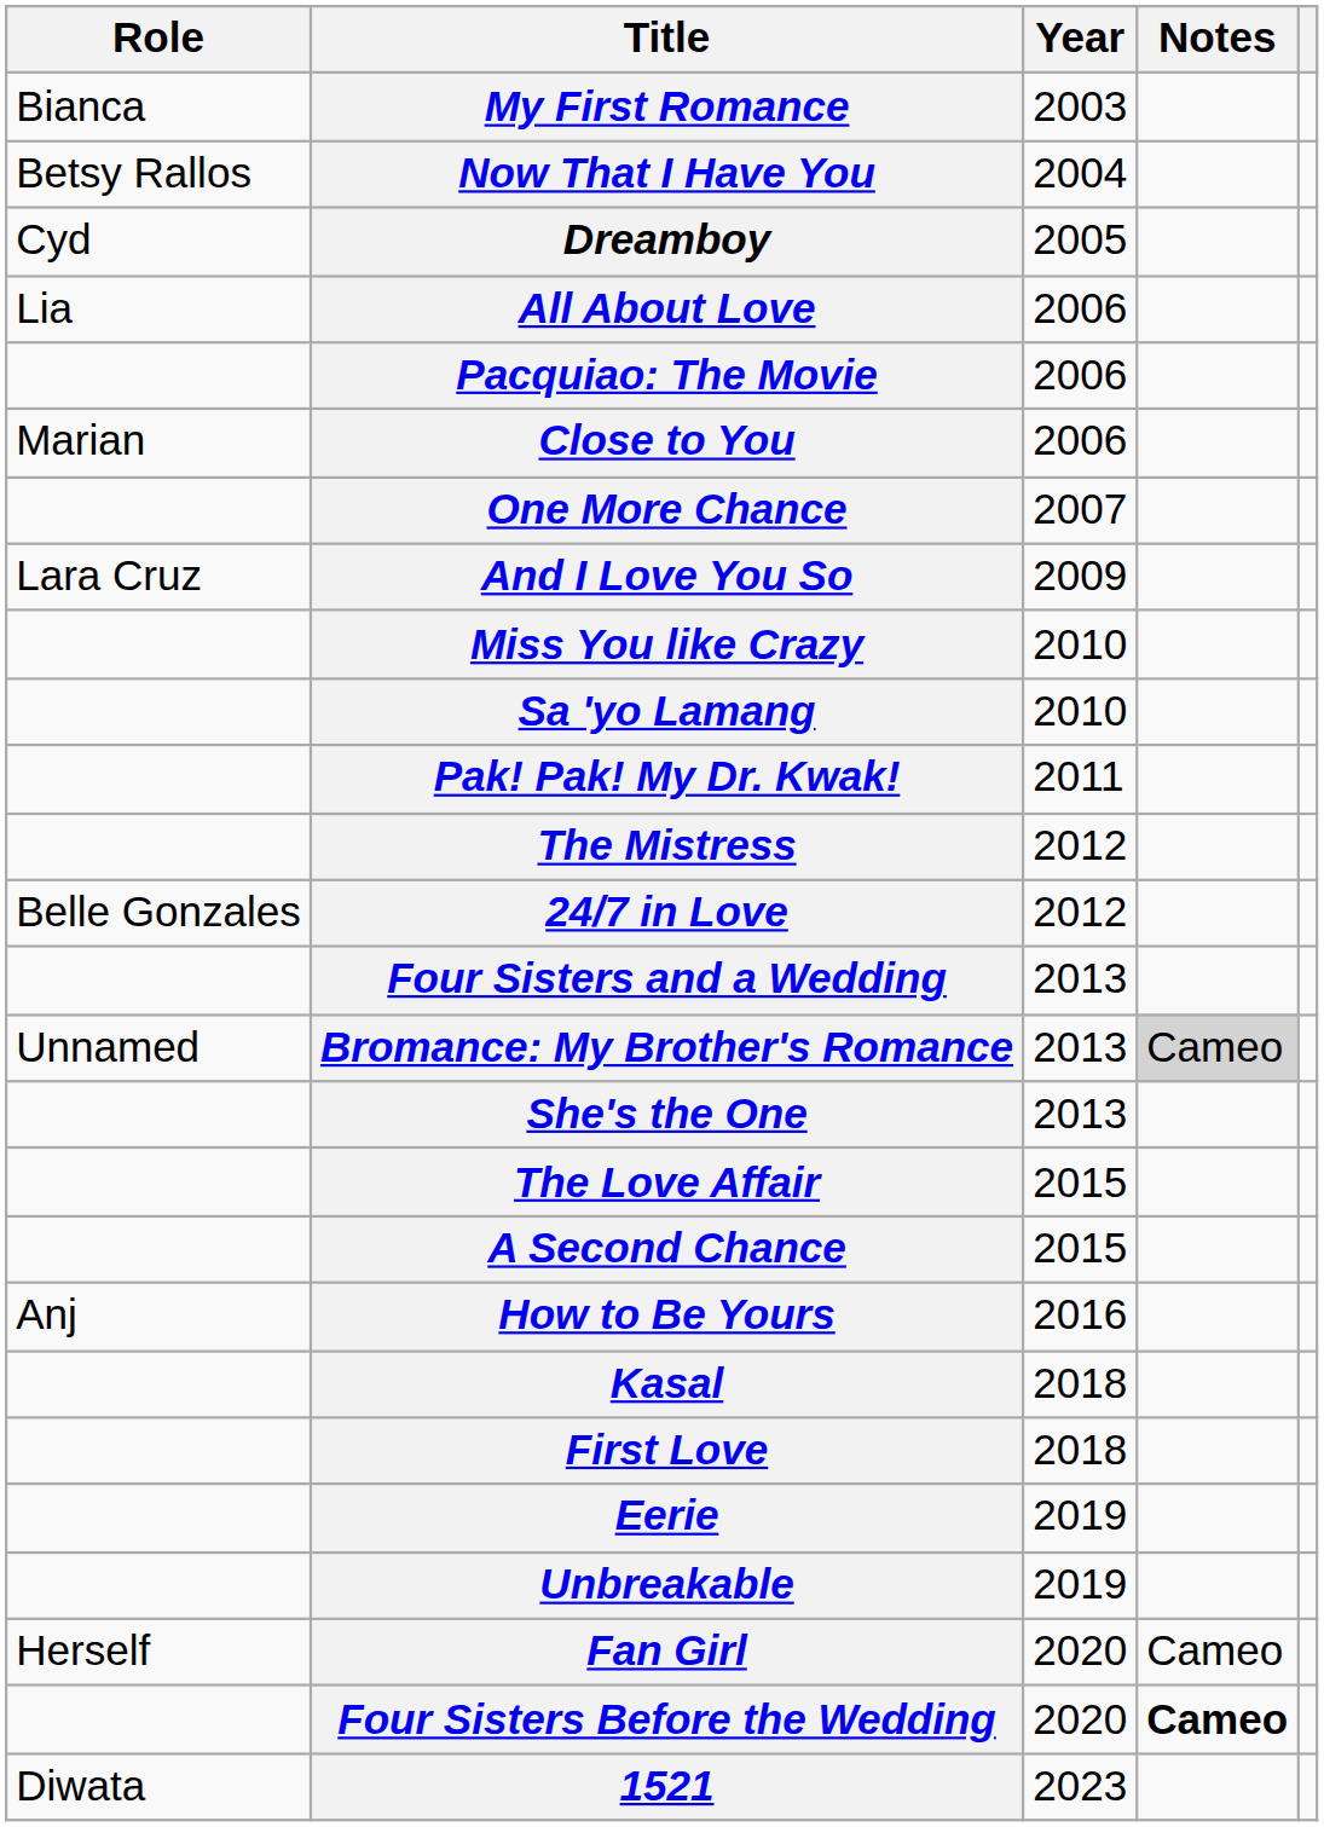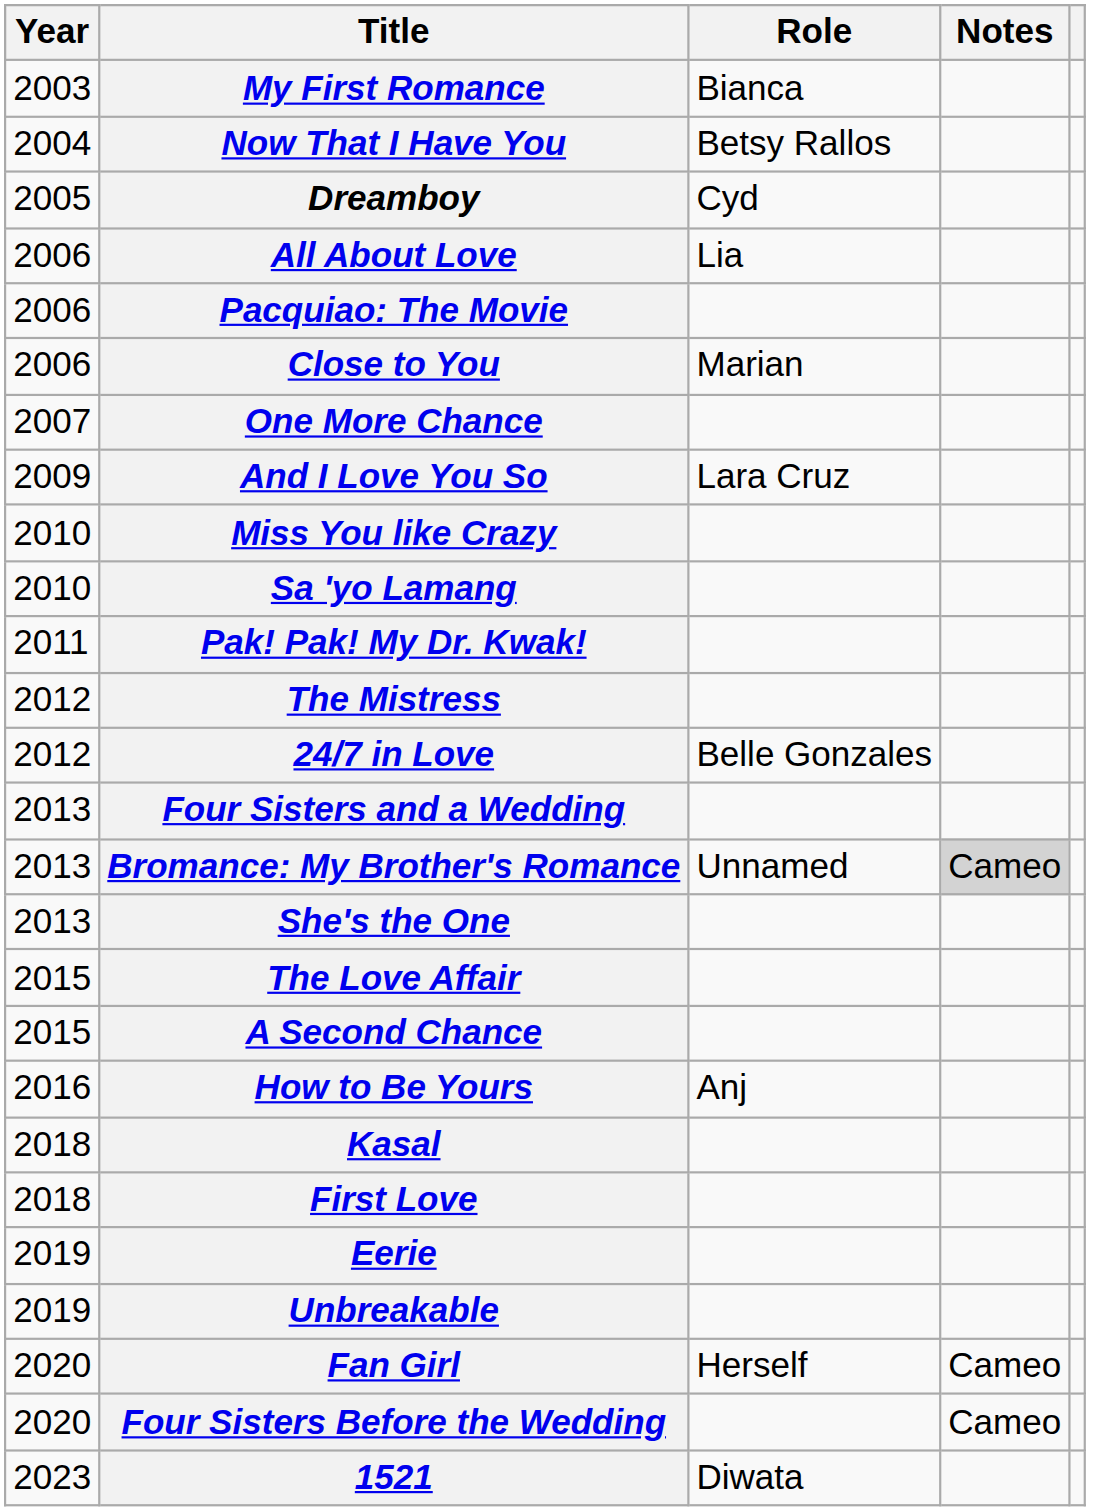 <table class="wikitable sortable plainrowheaders">
 <tr style="background:#ccc; text-align:center;">
+<th scope="col">Year</th>
+<th scope="col">Title</th>
 <th scope="col">Role</th>
-<th scope="col">Title</th>
-<th scope="col">Year</th>
 <th scope="col" class="unsortable">Notes</th>
 <th scope="col" class="unsortable"></th>
 </tr>
 <tr>
+<td>2003</td>
+<th scope="row"><em><a href='#'>My First Romance</a></em></th>
 <td>Bianca</td>
-<th scope="row"><em><a href='#'>My First Romance</a></em></th>
-<td>2003</td>
 <td></td>
 <td style="text-align:center;"></td>
 </tr>
 <tr>
+<td>2004</td>
+<th scope="row"><em><a href='#'>Now That I Have You</a></em></th>
 <td>Betsy Rallos</td>
-<th scope="row"><em><a href='#'>Now That I Have You</a></em></th>
-<td>2004</td>
 <td></td>
 <td style="text-align:center;"></td>
 </tr>
 <tr>
+<td>2005</td>
+<th scope="row"><em>Dreamboy</em></th>
 <td>Cyd</td>
-<th scope="row"><em>Dreamboy</em></th>
-<td>2005</td>
 <td></td>
 <td style="text-align:center;"></td>
 </tr>
 <tr>
+<td>2006</td>
+<th scope="row"><em><a href='#'>All About Love</a></em></th>
 <td>Lia</td>
-<th scope="row"><em><a href='#'>All About Love</a></em></th>
-<td>2006</td>
 <td></td>
 <td style="text-align:center;"></td>
 </tr>
 <tr>
+<td>2006</td>
+<th scope="row"><em><a href='#'>Pacquiao: The Movie</a></em></th>
 <td></td>
-<th scope="row"><em><a href='#'>Pacquiao: The Movie</a></em></th>
-<td>2006</td>
 <td></td>
 <td style="text-align:center;"></td>
 </tr>
 <tr>
+<td>2006</td>
+<th scope="row"><em><a href='#'>Close to You</a></em></th>
 <td>Marian</td>
-<th scope="row"><em><a href='#'>Close to You</a></em></th>
-<td>2006</td>
 <td></td>
 <td style="text-align:center;"></td>
 </tr>
 <tr>
+<td>2007</td>
+<th scope="row"><em><a href='#'>One More Chance</a></em></th>
 <td></td>
-<th scope="row"><em><a href='#'>One More Chance</a></em></th>
-<td>2007</td>
 <td></td>
 <td style="text-align:center;"></td>
 </tr>
 <tr>
+<td>2009</td>
+<th scope="row"><em><a href='#'>And I Love You So</a></em></th>
 <td>Lara Cruz</td>
-<th scope="row"><em><a href='#'>And I Love You So</a></em></th>
-<td>2009</td>
 <td></td>
 <td style="text-align:center;"></td>
 </tr>
 <tr>
+<td>2010</td>
+<th scope="row"><em><a href='#'>Miss You like Crazy</a></em></th>
 <td></td>
-<th scope="row"><em><a href='#'>Miss You like Crazy</a></em></th>
-<td>2010</td>
 <td></td>
 <td style="text-align:center;"></td>
 </tr>
 <tr>
+<td>2010</td>
+<th scope="row"><em><a href='#'>Sa 'yo Lamang</a></em></th>
 <td></td>
-<th scope="row"><em><a href='#'>Sa 'yo Lamang</a></em></th>
-<td>2010</td>
 <td></td>
 <td style="text-align:center;"></td>
 </tr>
 <tr>
+<td>2011</td>
+<th scope="row"><em><a href='#'>Pak! Pak! My Dr. Kwak!</a></em></th>
 <td></td>
-<th scope="row"><em><a href='#'>Pak! Pak! My Dr. Kwak!</a></em></th>
-<td>2011</td>
 <td></td>
 <td style="text-align:center;"></td>
 </tr>
 <tr>
+<td>2012</td>
+<th scope="row"><em><a href='#'>The Mistress</a></em></th>
 <td></td>
-<th scope="row"><em><a href='#'>The Mistress</a></em></th>
-<td>2012</td>
 <td></td>
 <td style="text-align:center;"></td>
 </tr>
 <tr>
+<td>2012</td>
+<th scope="row"><em><a href='#'>24/7 in Love</a></em></th>
 <td>Belle Gonzales</td>
-<th scope="row"><em><a href='#'>24/7 in Love</a></em></th>
-<td>2012</td>
 <td></td>
 <td style="text-align:center;"></td>
 </tr>
 <tr>
+<td>2013</td>
+<th scope="row"><em><a href='#'>Four Sisters and a Wedding</a></em></th>
 <td></td>
-<th scope="row"><em><a href='#'>Four Sisters and a Wedding</a></em></th>
-<td>2013</td>
 <td></td>
 <td style="text-align:center;"></td>
 </tr>
 <tr>
+<td>2013</td>
+<th scope="row"><em><a href='#'>Bromance: My Brother's Romance</a></em></th>
 <td>Unnamed</td>
-<th scope="row"><em><a href='#'>Bromance: My Brother's Romance</a></em></th>
-<td>2013</td>
 <td style="background: lightgrey;">Cameo</td>
 <td style="text-align:center;"></td>
 </tr>
 <tr>
+<td>2013</td>
+<th scope="row"><em><a href='#'>She's the One</a></em></th>
 <td></td>
-<th scope="row"><em><a href='#'>She's the One</a></em></th>
-<td>2013</td>
 <td></td>
 <td style="text-align:center;"></td>
 </tr>
 <tr>
+<td>2015</td>
+<th scope="row"><em><a href='#'>The Love Affair</a></em></th>
 <td></td>
-<th scope="row"><em><a href='#'>The Love Affair</a></em></th>
-<td>2015</td>
 <td></td>
 <td style="text-align:center;"></td>
 </tr>
 <tr>
+<td>2015</td>
+<th scope="row"><em><a href='#'>A Second Chance</a></em></th>
 <td></td>
-<th scope="row"><em><a href='#'>A Second Chance</a></em></th>
-<td>2015</td>
 <td></td>
 <td style="text-align:center;"></td>
 </tr>
 <tr>
+<td>2016</td>
+<th scope="row"><em><a href='#'>How to Be Yours</a></em></th>
 <td>Anj</td>
-<th scope="row"><em><a href='#'>How to Be Yours</a></em></th>
-<td>2016</td>
 <td></td>
 <td style="text-align:center;"></td>
 </tr>
 <tr>
+<td>2018</td>
+<th scope="row"><em><a href='#'>Kasal</a></em></th>
 <td></td>
-<th scope="row"><em><a href='#'>Kasal</a></em></th>
-<td>2018</td>
 <td></td>
 <td style="text-align:center;"></td>
 </tr>
 <tr>
+<td>2018</td>
+<th scope="row"><em><a href='#'>First Love</a></em></th>
 <td></td>
-<th scope="row"><em><a href='#'>First Love</a></em></th>
-<td>2018</td>
 <td></td>
 <td style="text-align:center;"></td>
 </tr>
 <tr>
+<td>2019</td>
+<th scope="row"><em><a href='#'>Eerie</a></em></th>
 <td></td>
-<th scope="row"><em><a href='#'>Eerie</a></em></th>
-<td>2019</td>
 <td></td>
 <td style="text-align:center;"></td>
 </tr>
 <tr>
+<td>2019</td>
+<th scope="row"><em><a href='#'>Unbreakable</a></em></th>
 <td></td>
-<th scope="row"><em><a href='#'>Unbreakable</a></em></th>
-<td>2019</td>
 <td></td>
 <td style="text-align:center;"></td>
 </tr>
 <tr>
+<td>2020</td>
+<th scope="row"><em><a href='#'>Fan Girl</a></em></th>
 <td>Herself</td>
-<th scope="row"><em><a href='#'>Fan Girl</a></em></th>
-<td>2020</td>
 <td>Cameo</td>
 <td style="text-align:center;"></td>
 </tr>
 <tr>
+<td>2020</td>
+<th scope="row"><em><a href='#'>Four Sisters Before the Wedding</a></em></th>
 <td></td>
-<th scope="row"><em><a href='#'>Four Sisters Before the Wedding</a></em></th>
-<td>2020</td>
-<td><strong>Cameo</strong></td>
+<td>Cameo</td>
 <td style="text-align:center;"></td>
 </tr>
 <tr>
+<td>2023</td>
+<th scope="row"><em><a href='#'>1521</a></em></th>
 <td>Diwata</td>
-<th scope="row"><em><a href='#'>1521</a></em></th>
-<td>2023</td>
 <td></td>
 <td style="text-align:center;"></td>
 </tr>
 </table>
